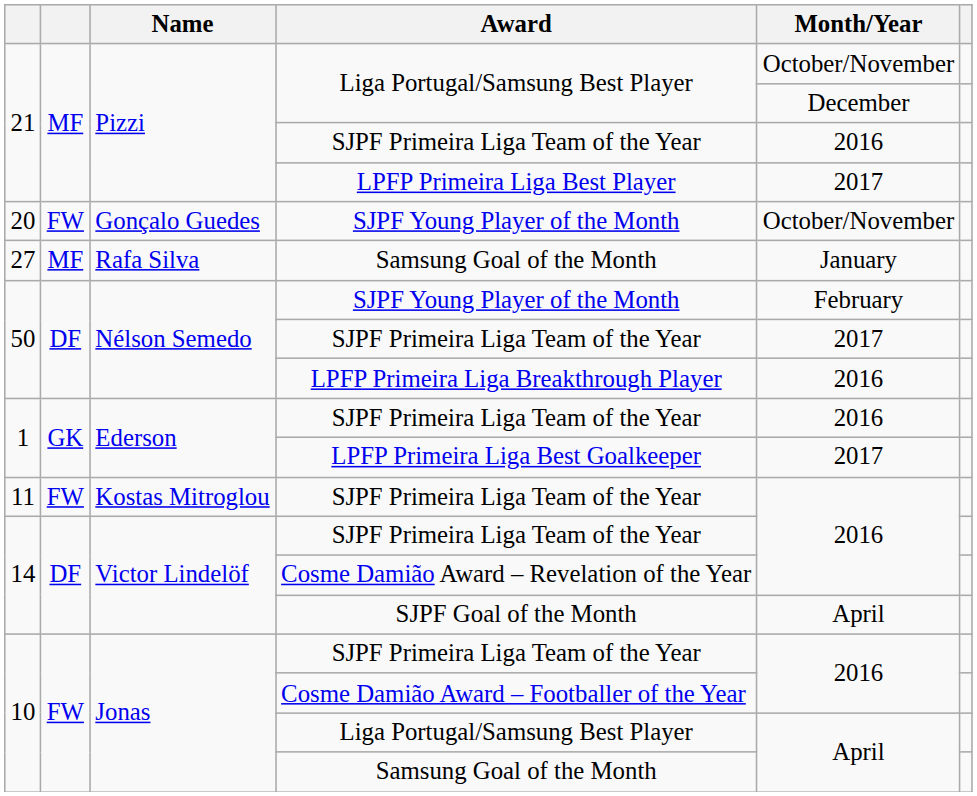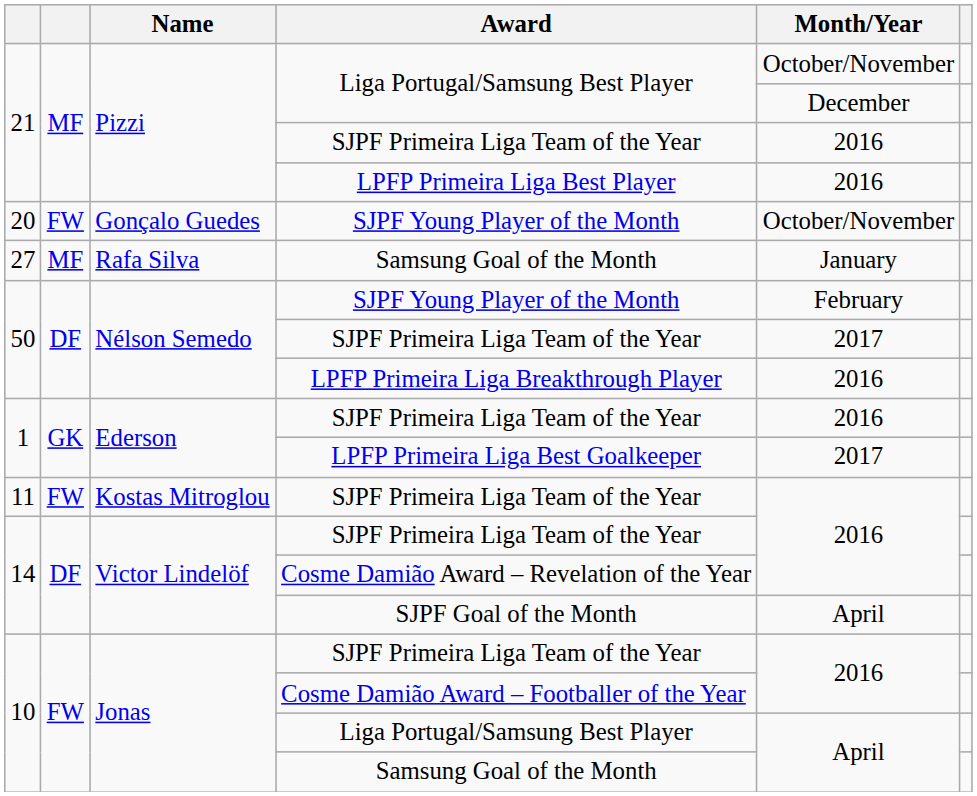 <table class="wikitable" style="text-align:left;">
 <tr>
 <th></th>
 <th></th>
 <th>Name</th>
 <th>Award</th>
 <th>Month/Year</th>
 <th></th>
 </tr>
 <tr>
 <td rowspan="4" align="center">21</td>
 <td rowspan="4" align="center"><a href='#'>MF</a></td>
 <td rowspan="4"> <a href='#'>Pizzi</a></td>
 <td rowspan="2" align="center">Liga Portugal/Samsung Best Player</td>
 <td>October/November</td>
 <td align=center></td>
 </tr>
 <tr>
 <td align=center>December</td>
 <td align=center></td>
 </tr>
 <tr>
 <td align=center>SJPF Primeira Liga Team of the Year</td>
 <td align=center>2016</td>
 <td align=center></td>
 </tr>
 <tr>
 <td align=center><a href='#'>LPFP Primeira Liga Best Player</a></td>
-<td align=center>2017</td>
+<td align=center>2016</td>
 <td align=center></td>
 </tr>
 <tr>
 <td align="center">20</td>
 <td align="center"><a href='#'>FW</a></td>
 <td> <a href='#'>Gonçalo Guedes</a></td>
 <td align=center><a href='#'>SJPF Young Player of the Month</a></td>
 <td>October/November</td>
 <td align=center></td>
 </tr>
 <tr>
 <td align="center">27</td>
 <td align="center"><a href='#'>MF</a></td>
 <td> <a href='#'>Rafa Silva</a></td>
 <td align=center>Samsung Goal of the Month</td>
 <td align=center>January</td>
 <td align=center></td>
 </tr>
 <tr>
 <td rowspan="3" align="center">50</td>
 <td rowspan="3" align="center"><a href='#'>DF</a></td>
 <td rowspan="3"> <a href='#'>Nélson Semedo</a></td>
 <td align=center><a href='#'>SJPF Young Player of the Month</a></td>
 <td align=center>February</td>
 <td align=center></td>
 </tr>
 <tr>
 <td align=center>SJPF Primeira Liga Team of the Year</td>
 <td align=center>2017</td>
 <td align="center"></td>
 </tr>
 <tr>
 <td align=center><a href='#'>LPFP Primeira Liga Breakthrough Player</a></td>
 <td align=center>2016</td>
 <td align=center></td>
 </tr>
 <tr>
 <td rowspan="2" align="center">1</td>
 <td rowspan="2" align="center"><a href='#'>GK</a></td>
 <td rowspan="2"> <a href='#'>Ederson</a></td>
 <td align=center>SJPF Primeira Liga Team of the Year</td>
 <td align=center>2016</td>
 <td align=center></td>
 </tr>
 <tr>
 <td align=center><a href='#'>LPFP Primeira Liga Best Goalkeeper</a></td>
 <td align=center>2017</td>
 <td align=center></td>
 </tr>
 <tr>
 <td align="center">11</td>
 <td align="center"><a href='#'>FW</a></td>
 <td> <a href='#'>Kostas Mitroglou</a></td>
 <td align=center>SJPF Primeira Liga Team of the Year</td>
 <td rowspan="3" align=center>2016</td>
 <td align=center></td>
 </tr>
 <tr>
 <td rowspan="3" align="center">14</td>
 <td rowspan="3" align="center"><a href='#'>DF</a></td>
 <td rowspan="3"> <a href='#'>Victor Lindelöf</a></td>
 <td align=center>SJPF Primeira Liga Team of the Year</td>
 <td align=center></td>
 </tr>
 <tr>
 <td align="center"><a href='#'>Cosme Damião</a> Award – Revelation of the Year</td>
 <td align="center"></td>
 </tr>
 <tr>
 <td align="center">SJPF Goal of the Month</td>
 <td align=center>April</td>
 <td align="center"></td>
 </tr>
 <tr>
 <td rowspan="4" align="center">10</td>
 <td rowspan="4" align="center"><a href='#'>FW</a></td>
 <td rowspan="4"> <a href='#'>Jonas</a></td>
 <td align=center>SJPF Primeira Liga Team of the Year</td>
 <td rowspan="2" align=center>2016</td>
 <td align=center></td>
 </tr>
 <tr>
 <td><a href='#'>Cosme Damião Award – Footballer of the Year</a></td>
 <td align=center></td>
 </tr>
 <tr>
 <td align="center">Liga Portugal/Samsung Best Player</td>
 <td rowspan="2" align=center>April</td>
 <td align=center></td>
 </tr>
 <tr>
 <td align="center">Samsung Goal of the Month</td>
 <td align="center"></td>
 </tr>
 </table>
